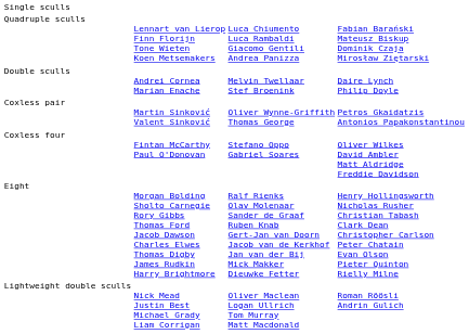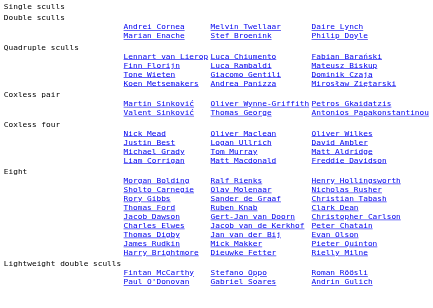 <table>
 <tr valign="top">
 <td>Single sculls<br></td>
 <td></td>
 <td></td>
 <td></td>
 </tr>
 <tr valign="top">
+<td>Double sculls<br></td>
+<td><br><a href='#'>Andrei Cornea</a><br><a href='#'>Marian Enache</a></td>
+<td><br><a href='#'>Melvin Twellaar</a><br><a href='#'>Stef Broenink</a></td>
+<td><br><a href='#'>Daire Lynch</a><br><a href='#'>Philip Doyle</a></td>
+</tr>
+<tr valign="top">
 <td>Quadruple sculls <br></td>
 <td><br><a href='#'>Lennart van Lierop</a><br><a href='#'>Finn Florijn</a><br><a href='#'>Tone Wieten</a><br><a href='#'>Koen Metsemakers</a></td>
 <td><br><a href='#'>Luca Chiumento</a><br><a href='#'>Luca Rambaldi</a><br><a href='#'>Giacomo Gentili</a><br><a href='#'>Andrea Panizza</a></td>
 <td><br><a href='#'>Fabian Barański</a><br><a href='#'>Mateusz Biskup</a><br><a href='#'>Dominik Czaja</a><br><a href='#'>Mirosław Ziętarski</a></td>
-</tr>
-<tr valign="top">
-<td>Double sculls<br></td>
-<td><br><a href='#'>Andrei Cornea</a><br><a href='#'>Marian Enache</a></td>
-<td><br><a href='#'>Melvin Twellaar</a><br><a href='#'>Stef Broenink</a></td>
-<td><br><a href='#'>Daire Lynch</a><br><a href='#'>Philip Doyle</a></td>
 </tr>
 <tr valign="top">
 <td>Coxless pair<br></td>
 <td><br><a href='#'>Martin Sinković</a><br><a href='#'>Valent Sinković</a></td>
 <td><br><a href='#'>Oliver Wynne-Griffith</a><br><a href='#'>Thomas George</a></td>
 <td><br><a href='#'>Petros Gkaidatzis</a><br><a href='#'>Antonios Papakonstantinou</a></td>
 </tr>
 <tr valign="top">
 <td>Coxless four<br></td>
-<td><br><a href='#'>Fintan McCarthy</a><br><a href='#'>Paul O'Donovan</a></td>
-<td><br><a href='#'>Stefano Oppo</a><br><a href='#'>Gabriel Soares</a></td>
+<td><br><a href='#'>Nick Mead</a><br><a href='#'>Justin Best</a><br><a href='#'>Michael Grady</a><br><a href='#'>Liam Corrigan</a></td>
+<td><br><a href='#'>Oliver Maclean</a><br><a href='#'>Logan Ullrich</a><br><a href='#'>Tom Murray</a><br><a href='#'>Matt Macdonald</a></td>
 <td><br><a href='#'>Oliver Wilkes</a><br><a href='#'>David Ambler</a><br><a href='#'>Matt Aldridge</a><br><a href='#'>Freddie Davidson</a></td>
 </tr>
 <tr valign="top">
 <td>Eight<br></td>
 <td><br><a href='#'>Morgan Bolding</a><br><a href='#'>Sholto Carnegie</a><br><a href='#'>Rory Gibbs</a><br><a href='#'>Thomas Ford</a><br><a href='#'>Jacob Dawson</a><br><a href='#'>Charles Elwes</a><br><a href='#'>Thomas Digby</a><br><a href='#'>James Rudkin</a><br><a href='#'>Harry Brightmore</a> </td>
 <td><br><a href='#'>Ralf Rienks</a><br><a href='#'>Olav Molenaar</a><br><a href='#'>Sander de Graaf</a><br><a href='#'>Ruben Knab</a><br><a href='#'>Gert-Jan van Doorn</a><br><a href='#'>Jacob van de Kerkhof</a><br><a href='#'>Jan van der Bij</a><br><a href='#'>Mick Makker</a><br><a href='#'>Dieuwke Fetter</a> </td>
 <td><br><a href='#'>Henry Hollingsworth</a><br><a href='#'>Nicholas Rusher</a><br><a href='#'>Christian Tabash</a><br><a href='#'>Clark Dean</a><br><a href='#'>Christopher Carlson</a><br><a href='#'>Peter Chatain</a><br><a href='#'>Evan Olson</a><br><a href='#'>Pieter Quinton</a><br><a href='#'>Rielly Milne</a> </td>
 </tr>
 <tr valign="top">
 <td>Lightweight double sculls<br></td>
-<td><br><a href='#'>Nick Mead</a><br><a href='#'>Justin Best</a><br><a href='#'>Michael Grady</a><br><a href='#'>Liam Corrigan</a></td>
-<td><br><a href='#'>Oliver Maclean</a><br><a href='#'>Logan Ullrich</a><br><a href='#'>Tom Murray</a><br><a href='#'>Matt Macdonald</a></td>
+<td><br><a href='#'>Fintan McCarthy</a><br><a href='#'>Paul O'Donovan</a></td>
+<td><br><a href='#'>Stefano Oppo</a><br><a href='#'>Gabriel Soares</a></td>
 <td><br><a href='#'>Roman Röösli</a><br><a href='#'>Andrin Gulich</a></td>
 </tr>
 </table>
